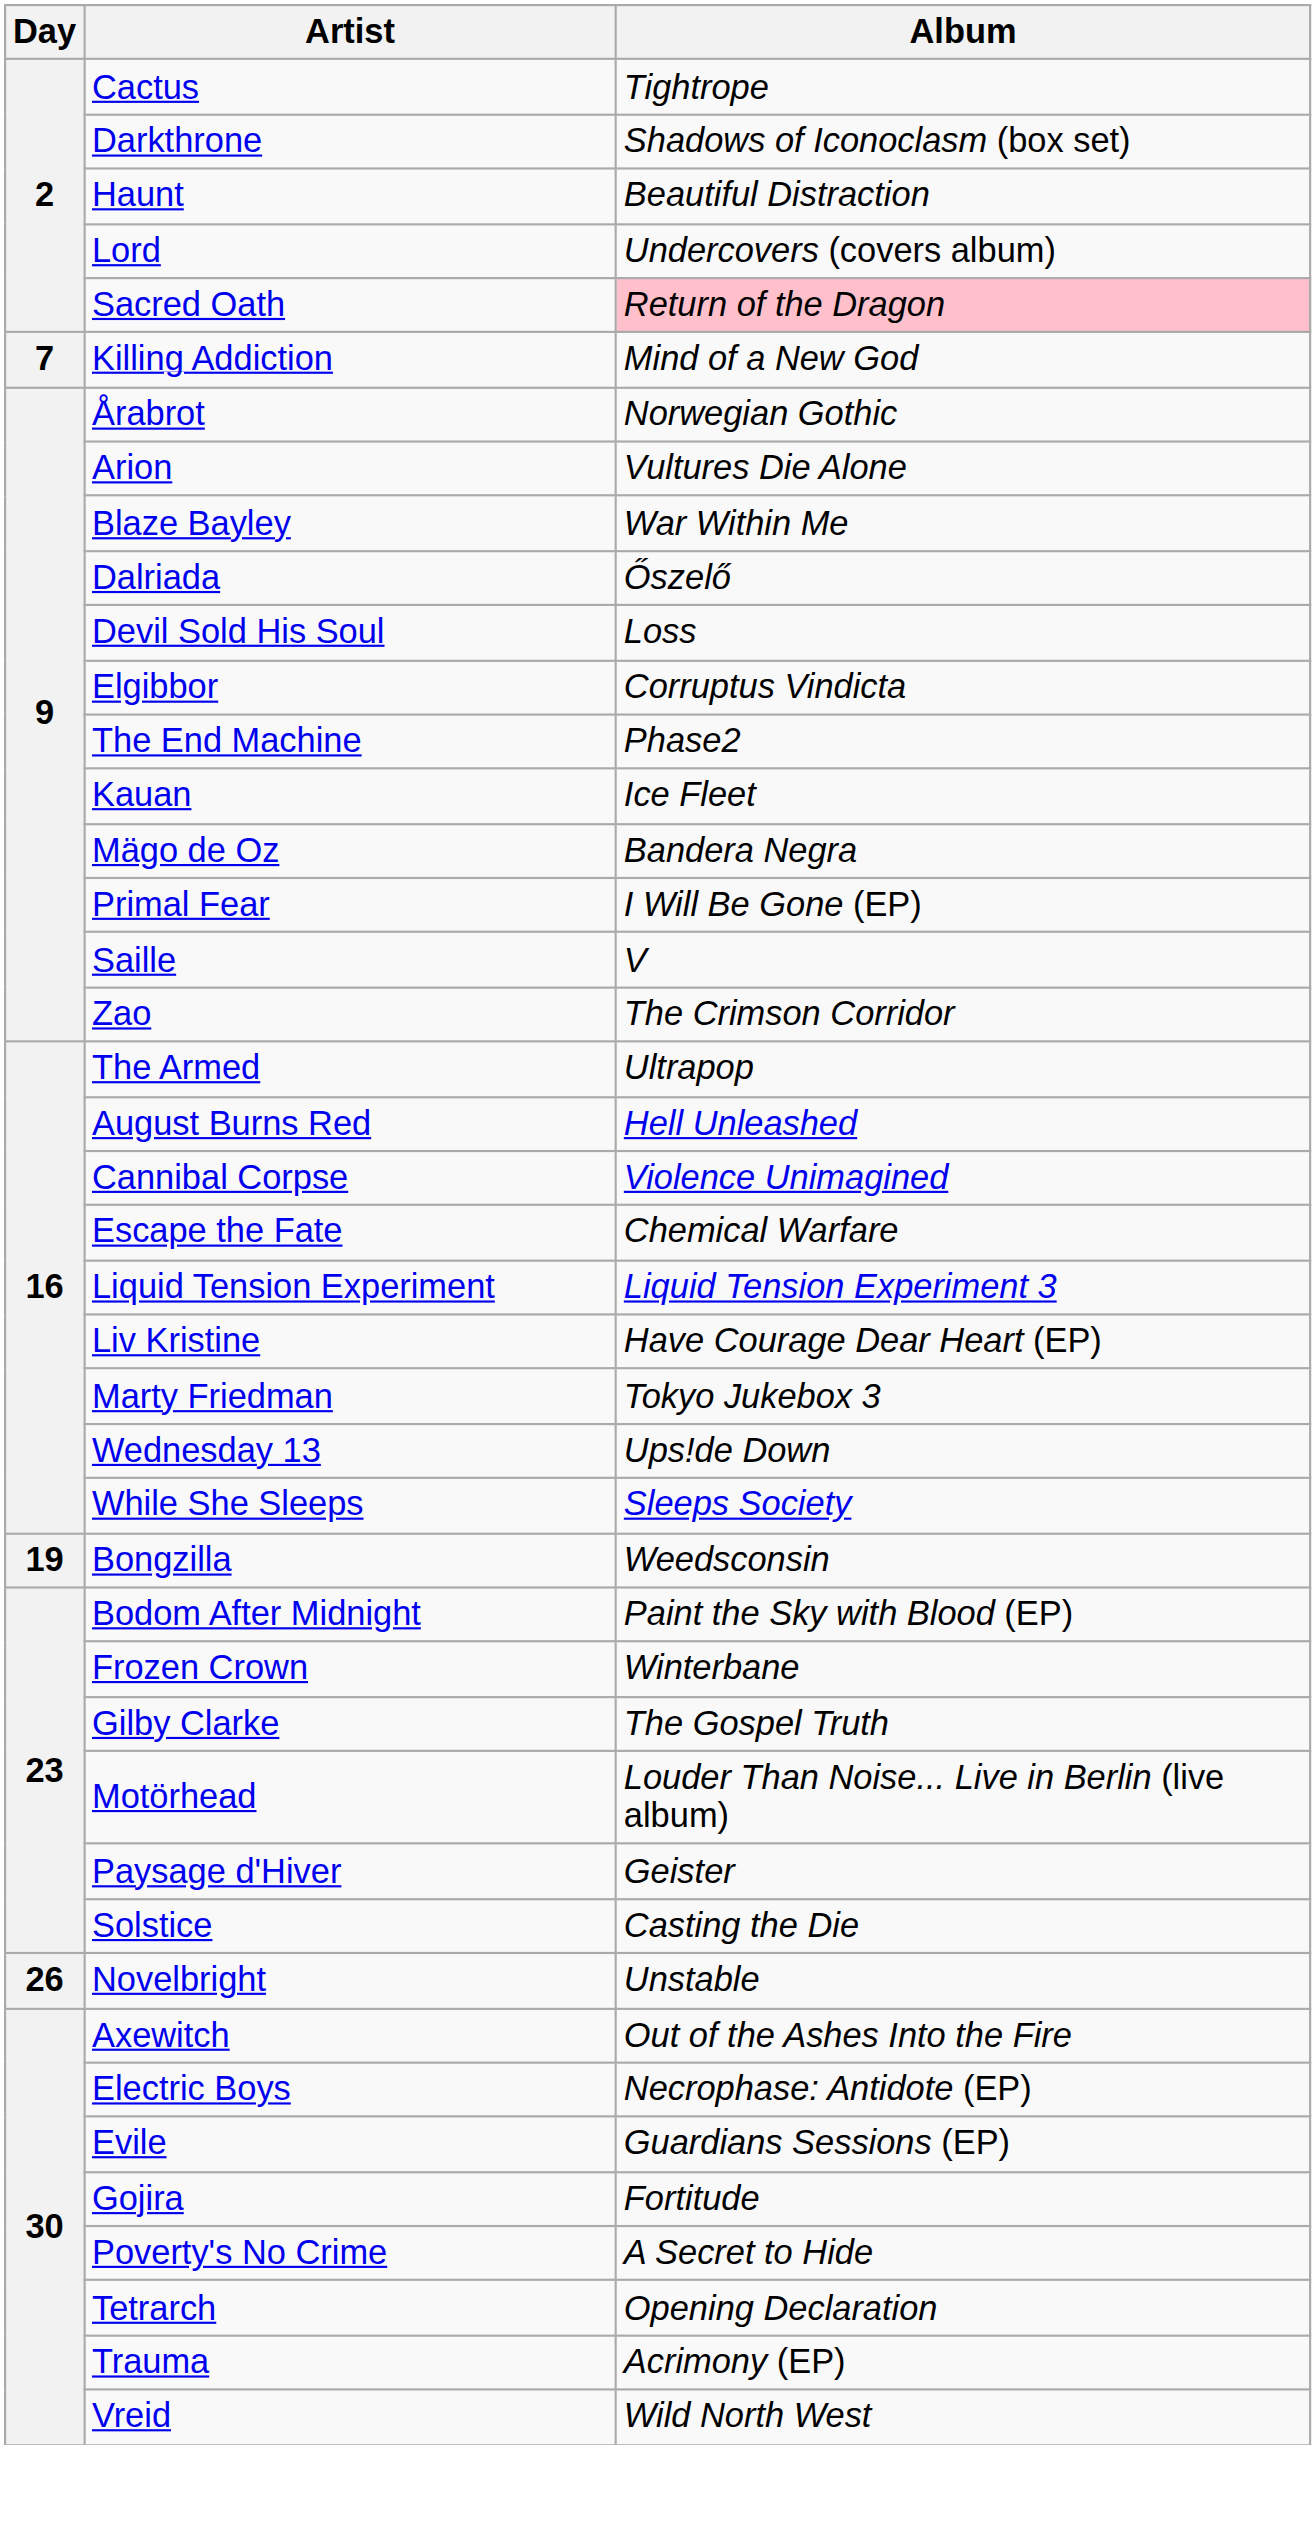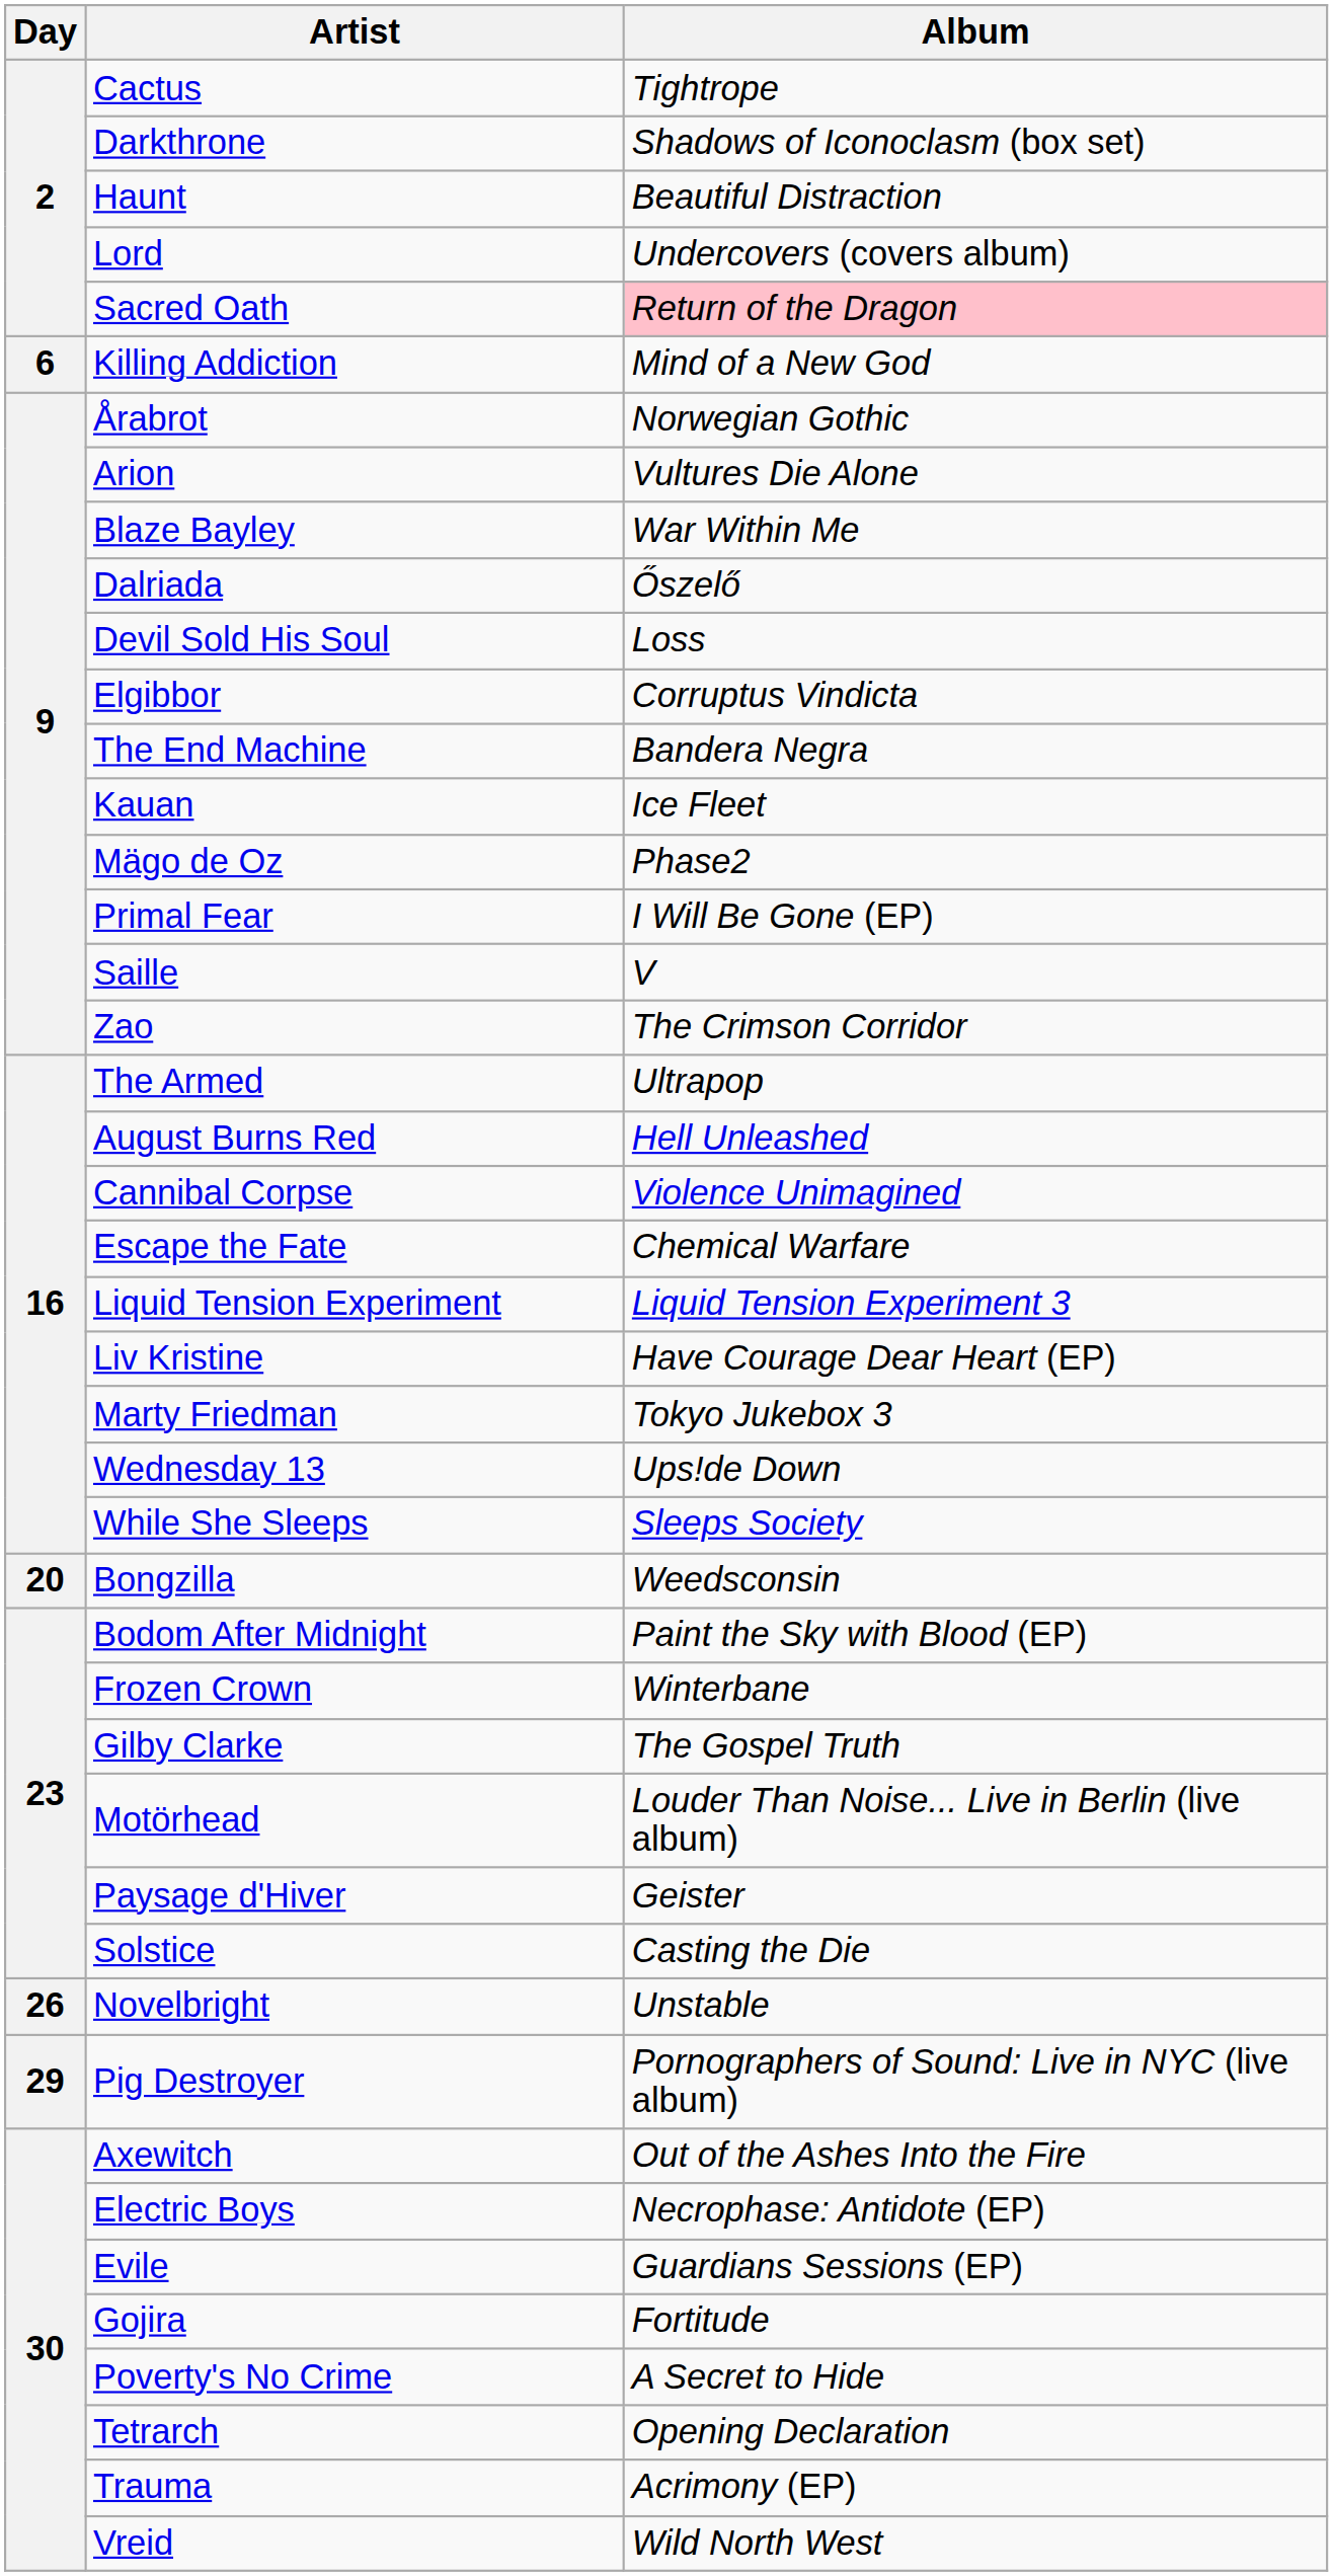 <table class="wikitable" id="table_April">
 <tr>
 <th scope="col">Day</th>
 <th scope="col" style="width:15em;">Artist</th>
 <th scope="col">Album</th>
 </tr>
 <tr>
 <th scope="row" rowspan="5">2</th>
 <td><a href='#'>Cactus</a></td>
 <td><em>Tightrope</em></td>
 </tr>
 <tr>
 <td><a href='#'>Darkthrone</a></td>
 <td><em>Shadows of Iconoclasm</em> (box set)</td>
 </tr>
 <tr>
 <td><a href='#'>Haunt</a></td>
 <td><em>Beautiful Distraction</em></td>
 </tr>
 <tr>
 <td><a href='#'>Lord</a></td>
 <td><em>Undercovers</em> (covers album)</td>
 </tr>
 <tr>
 <td><a href='#'>Sacred Oath</a></td>
 <td style="background: pink;"><em>Return of the Dragon</em></td>
 </tr>
 <tr>
-<th scope="row">7</th>
+<th scope="row">6</th>
 <td><a href='#'>Killing Addiction</a></td>
 <td><em>Mind of a New God</em></td>
 </tr>
 <tr>
 <th scope="row" rowspan="12">9</th>
 <td><a href='#'>Årabrot</a></td>
 <td><em>Norwegian Gothic</em></td>
 </tr>
 <tr>
 <td><a href='#'>Arion</a></td>
 <td><em>Vultures Die Alone</em></td>
 </tr>
 <tr>
 <td><a href='#'>Blaze Bayley</a></td>
 <td><em>War Within Me</em></td>
 </tr>
 <tr>
 <td><a href='#'>Dalriada</a></td>
 <td><em>Őszelő</em></td>
 </tr>
 <tr>
 <td><a href='#'>Devil Sold His Soul</a></td>
 <td><em>Loss</em></td>
 </tr>
 <tr>
 <td><a href='#'>Elgibbor</a></td>
 <td><em>Corruptus Vindicta</em></td>
 </tr>
 <tr>
 <td><a href='#'>The End Machine</a></td>
-<td><em>Phase2</em></td>
+<td><em>Bandera Negra</em></td>
 </tr>
 <tr>
 <td><a href='#'>Kauan</a></td>
 <td><em>Ice Fleet</em></td>
 </tr>
 <tr>
 <td><a href='#'>Mägo de Oz</a></td>
-<td><em>Bandera Negra</em></td>
+<td><em>Phase2</em></td>
 </tr>
 <tr>
 <td><a href='#'>Primal Fear</a></td>
 <td><em>I Will Be Gone</em> (EP)</td>
 </tr>
 <tr>
 <td><a href='#'>Saille</a></td>
 <td><em>V</em></td>
 </tr>
 <tr>
 <td><a href='#'>Zao</a></td>
 <td><em>The Crimson Corridor</em></td>
 </tr>
 <tr>
 <th scope="row" rowspan="9">16</th>
 <td><a href='#'>The Armed</a></td>
 <td><em>Ultrapop</em></td>
 </tr>
 <tr>
 <td><a href='#'>August Burns Red</a></td>
 <td><em><a href='#'>Hell Unleashed</a></em></td>
 </tr>
 <tr>
 <td><a href='#'>Cannibal Corpse</a></td>
 <td><em><a href='#'>Violence Unimagined</a></em></td>
 </tr>
 <tr>
 <td><a href='#'>Escape the Fate</a></td>
 <td><em>Chemical Warfare</em></td>
 </tr>
 <tr>
 <td><a href='#'>Liquid Tension Experiment</a></td>
 <td><em><a href='#'>Liquid Tension Experiment 3</a></em></td>
 </tr>
 <tr>
 <td><a href='#'>Liv Kristine</a></td>
 <td><em>Have Courage Dear Heart</em> (EP)</td>
 </tr>
 <tr>
 <td><a href='#'>Marty Friedman</a></td>
 <td><em>Tokyo Jukebox 3</em></td>
 </tr>
 <tr>
 <td><a href='#'>Wednesday 13</a></td>
 <td><em>Ups!de Down</em></td>
 </tr>
 <tr>
 <td><a href='#'>While She Sleeps</a></td>
 <td><em><a href='#'>Sleeps Society</a></em></td>
 </tr>
 <tr>
-<th scope="row">19</th>
+<th scope="row">20</th>
 <td><a href='#'>Bongzilla</a></td>
 <td><em>Weedsconsin</em></td>
 </tr>
 <tr>
 <th scope="row" rowspan="6">23</th>
 <td><a href='#'>Bodom After Midnight</a></td>
 <td><em>Paint the Sky with Blood</em> (EP)</td>
 </tr>
 <tr>
 <td><a href='#'>Frozen Crown</a></td>
 <td><em>Winterbane</em></td>
 </tr>
 <tr>
 <td><a href='#'>Gilby Clarke</a></td>
 <td><em>The Gospel Truth</em></td>
 </tr>
 <tr>
 <td><a href='#'>Motörhead</a></td>
 <td><em>Louder Than Noise... Live in Berlin</em> (live album)</td>
 </tr>
 <tr>
 <td><a href='#'>Paysage d'Hiver</a></td>
 <td><em>Geister</em></td>
 </tr>
 <tr>
 <td><a href='#'>Solstice</a></td>
 <td><em>Casting the Die</em></td>
 </tr>
 <tr>
 <th scope="row">26</th>
 <td><a href='#'>Novelbright</a></td>
 <td><em>Unstable</em></td>
+</tr>
+<tr>
+<th scope="row">29</th>
+<td><a href='#'>Pig Destroyer</a></td>
+<td><em>Pornographers of Sound: Live in NYC</em> (live album)</td>
 </tr>
 <tr>
 <th scope="row" rowspan="8">30</th>
 <td><a href='#'>Axewitch</a></td>
 <td><em>Out of the Ashes Into the Fire</em></td>
 </tr>
 <tr>
 <td><a href='#'>Electric Boys</a></td>
 <td><em>Necrophase: Antidote</em> (EP)</td>
 </tr>
 <tr>
 <td><a href='#'>Evile</a></td>
 <td><em>Guardians Sessions</em> (EP)</td>
 </tr>
 <tr>
 <td><a href='#'>Gojira</a></td>
 <td><em>Fortitude</em></td>
 </tr>
 <tr>
 <td><a href='#'>Poverty's No Crime</a></td>
 <td><em>A Secret to Hide</em></td>
 </tr>
 <tr>
 <td><a href='#'>Tetrarch</a></td>
 <td><em>Opening Declaration</em></td>
 </tr>
 <tr>
 <td><a href='#'>Trauma</a></td>
 <td><em>Acrimony</em> (EP)</td>
 </tr>
 <tr>
 <td><a href='#'>Vreid</a></td>
 <td><em>Wild North West</em></td>
 </tr>
 </table>
